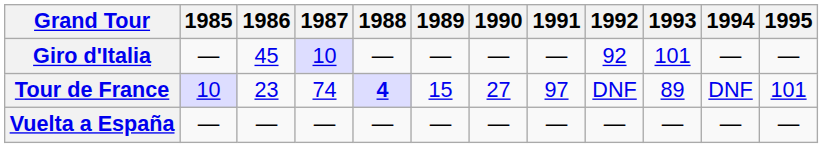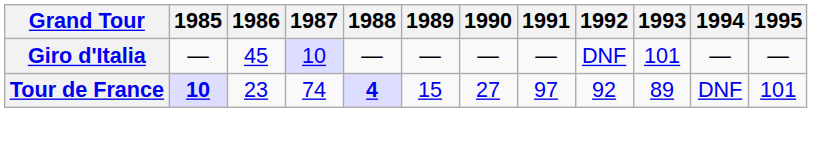 <table class="wikitable plainrowheaders">
 <tr>
 <th scope="col"><a href='#'>Grand Tour</a></th>
 <th scope="col">1985</th>
 <th scope="col">1986</th>
 <th scope="col">1987</th>
 <th scope="col">1988</th>
 <th scope="col">1989</th>
 <th scope="col">1990</th>
 <th scope="col">1991</th>
 <th scope="col">1992</th>
 <th scope="col">1993</th>
 <th scope="col">1994</th>
 <th scope="col">1995</th>
 </tr>
 <tr style="text-align:center;">
 <th scope="row"> <a href='#'>Giro d'Italia</a></th>
 <td>—</td>
 <td><a href='#'>45</a></td>
 <td align="center" style="background:#ddddff;"><a href='#'>10</a></td>
 <td>—</td>
 <td>—</td>
 <td>—</td>
 <td>—</td>
-<td><a href='#'>92</a></td>
+<td><a href='#'>DNF</a></td>
 <td><a href='#'>101</a></td>
 <td>—</td>
 <td>—</td>
 </tr>
 <tr style="text-align:center;">
 <th scope="row"> <a href='#'>Tour de France</a></th>
-<td align="center" style="background:#ddddff;"><a href='#'>10</a></td>
+<td align="center" style="background:#ddddff;"><strong><a href='#'>10</a></strong></td>
 <td><a href='#'>23</a></td>
 <td><a href='#'>74</a></td>
 <td align="center" style="background:#ddddff;"><strong><a href='#'>4</a></strong></td>
 <td><a href='#'>15</a></td>
 <td><a href='#'>27</a></td>
 <td><a href='#'>97</a></td>
-<td><a href='#'>DNF</a></td>
+<td><a href='#'>92</a></td>
 <td><a href='#'>89</a></td>
 <td><a href='#'>DNF</a></td>
 <td><a href='#'>101</a></td>
 </tr>
-<tr style="text-align:center;">
-<th scope="row"> <a href='#'>Vuelta a España</a></th>
-<td>—</td>
-<td>—</td>
-<td>—</td>
-<td>—</td>
-<td>—</td>
-<td>—</td>
-<td>—</td>
-<td>—</td>
-<td>—</td>
-<td>—</td>
-<td>—</td>
-</tr>
 </table>
